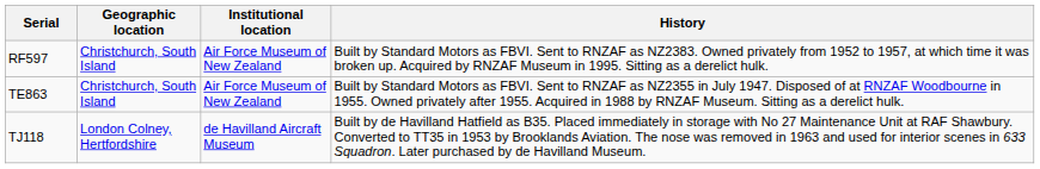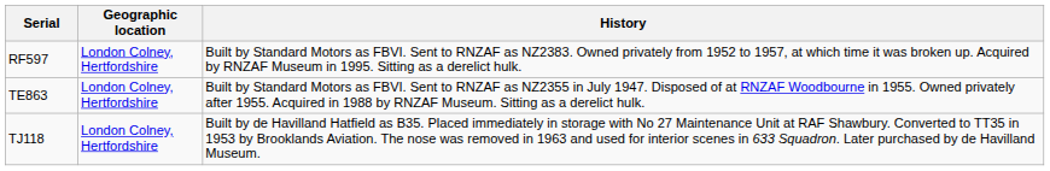 <table class="wikitable sortable">
 <tr>
 <th width="7%">Serial</th>
 <th width="12%">Geographic location</th>
-<th>Institutional location</th>
 <th>History</th>
 </tr>
 <tr>
 <td>RF597</td>
-<td> <a href='#'>Christchurch, South Island</a></td>
-<td><a href='#'>Air Force Museum of New Zealand</a></td>
+<td> <a href='#'>London Colney, Hertfordshire</a></td>
 <td>Built by Standard Motors as FBVI. Sent to RNZAF as NZ2383. Owned privately from 1952 to 1957, at which time it was broken up. Acquired by RNZAF Museum in 1995. Sitting as a derelict hulk.</td>
 </tr>
 <tr>
 <td>TE863</td>
-<td> <a href='#'>Christchurch, South Island</a></td>
-<td><a href='#'>Air Force Museum of New Zealand</a></td>
+<td> <a href='#'>London Colney, Hertfordshire</a></td>
 <td>Built by Standard Motors as FBVI. Sent to RNZAF as NZ2355 in July 1947. Disposed of at <a href='#'>RNZAF Woodbourne</a> in 1955. Owned privately after 1955. Acquired in 1988 by RNZAF Museum. Sitting as a derelict hulk.</td>
 </tr>
 <tr>
 <td>TJ118</td>
 <td> <a href='#'>London Colney, Hertfordshire</a></td>
-<td><a href='#'>de Havilland Aircraft Museum</a></td>
 <td>Built by de Havilland Hatfield as B35. Placed immediately in storage with No 27 Maintenance Unit at RAF Shawbury. Converted to TT35 in 1953 by Brooklands Aviation. The nose was removed in 1963 and used for interior scenes in <em>633 Squadron</em>. Later purchased by de Havilland Museum.</td>
 </tr>
 </table>
